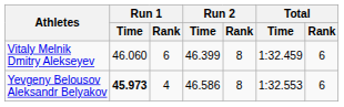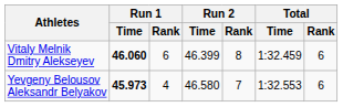 <table class="wikitable" border="1" style="font-size:90%">
 <tr>
 <th rowspan="2">Athletes</th>
 <th colspan="2">Run 1</th>
 <th colspan="2">Run 2</th>
 <th colspan="2">Total</th>
 </tr>
 <tr>
 <th>Time</th>
 <th>Rank</th>
 <th>Time</th>
 <th>Rank</th>
 <th>Time</th>
 <th>Rank</th>
 </tr>
 <tr>
 <td><a href='#'>Vitaly Melnik</a><br><a href='#'>Dmitry Alekseyev</a></td>
-<td align="center">46.060</td>
+<td align="center"><strong>46.060</strong></td>
 <td align="center">6</td>
 <td align="center">46.399</td>
 <td align="center">8</td>
 <td align="center">1:32.459</td>
 <td align="center">6</td>
 </tr>
 <tr>
 <td><a href='#'>Yevgeny Belousov</a><br><a href='#'>Aleksandr Belyakov</a></td>
 <td align="center"><strong>45.973</strong></td>
 <td align="center">4</td>
-<td align="center">46.586</td>
-<td align="center">8</td>
+<td align="center">46.580</td>
+<td align="center">7</td>
 <td align="center">1:32.553</td>
 <td align="center">6</td>
 </tr>
 </table>
